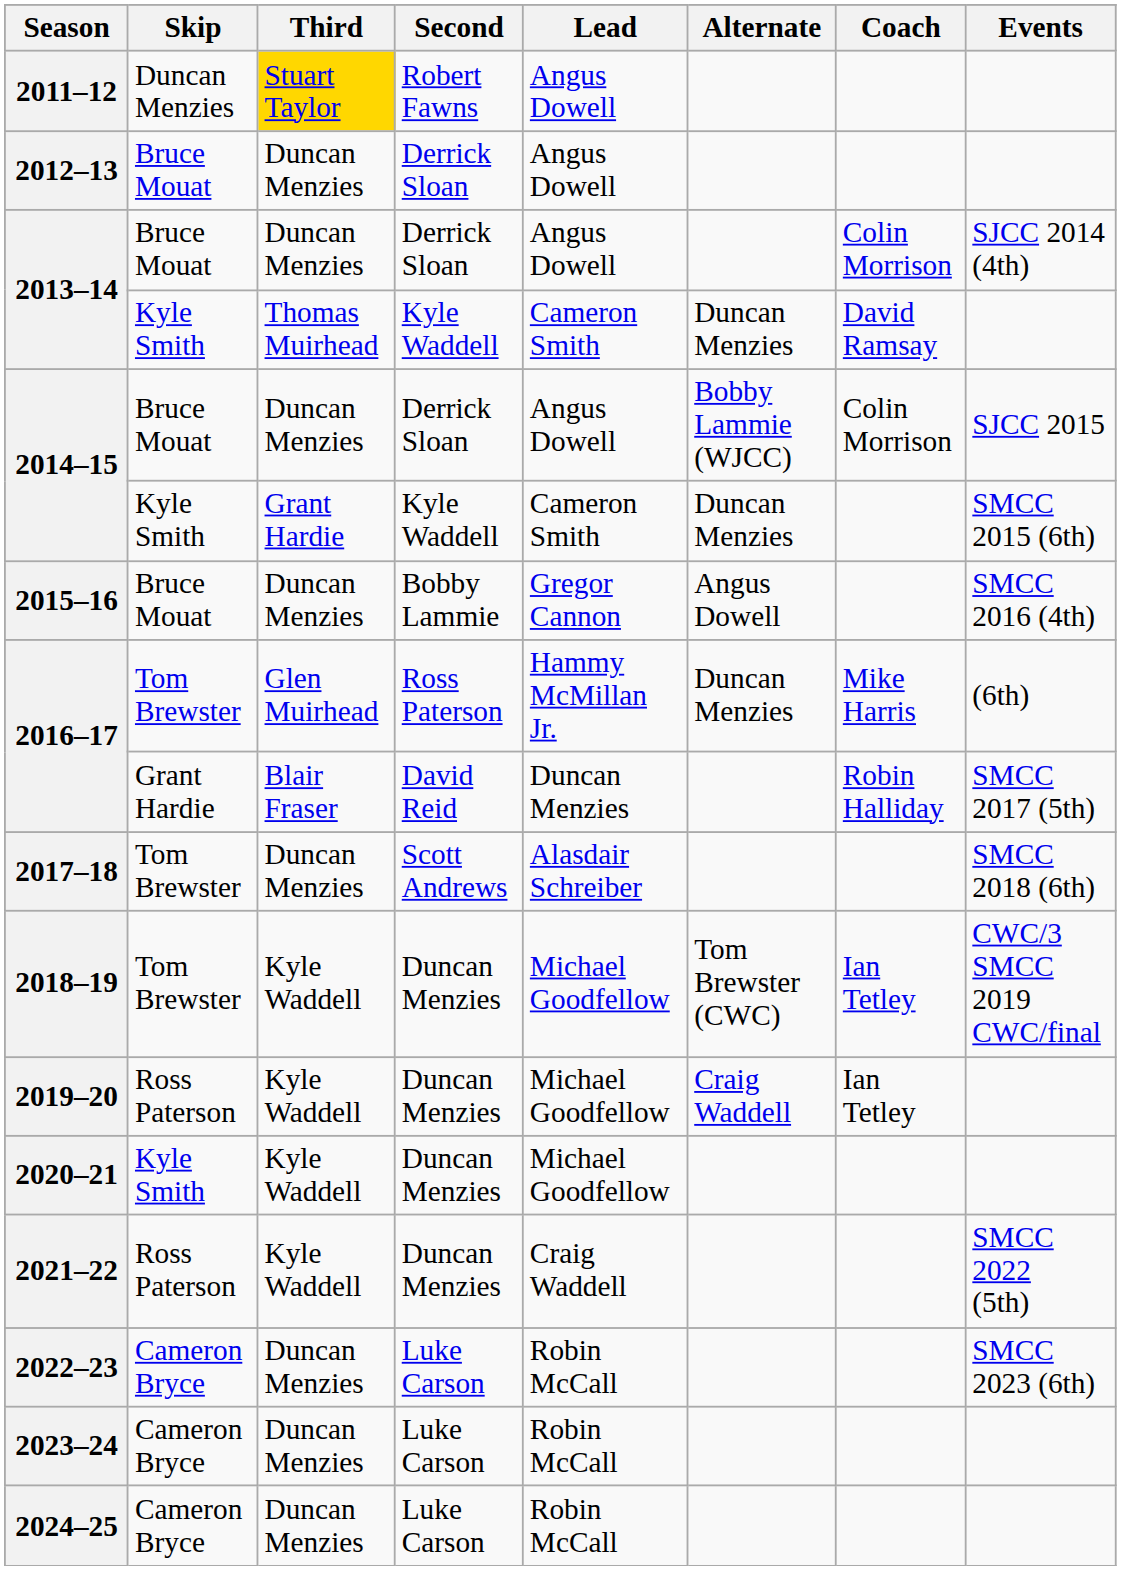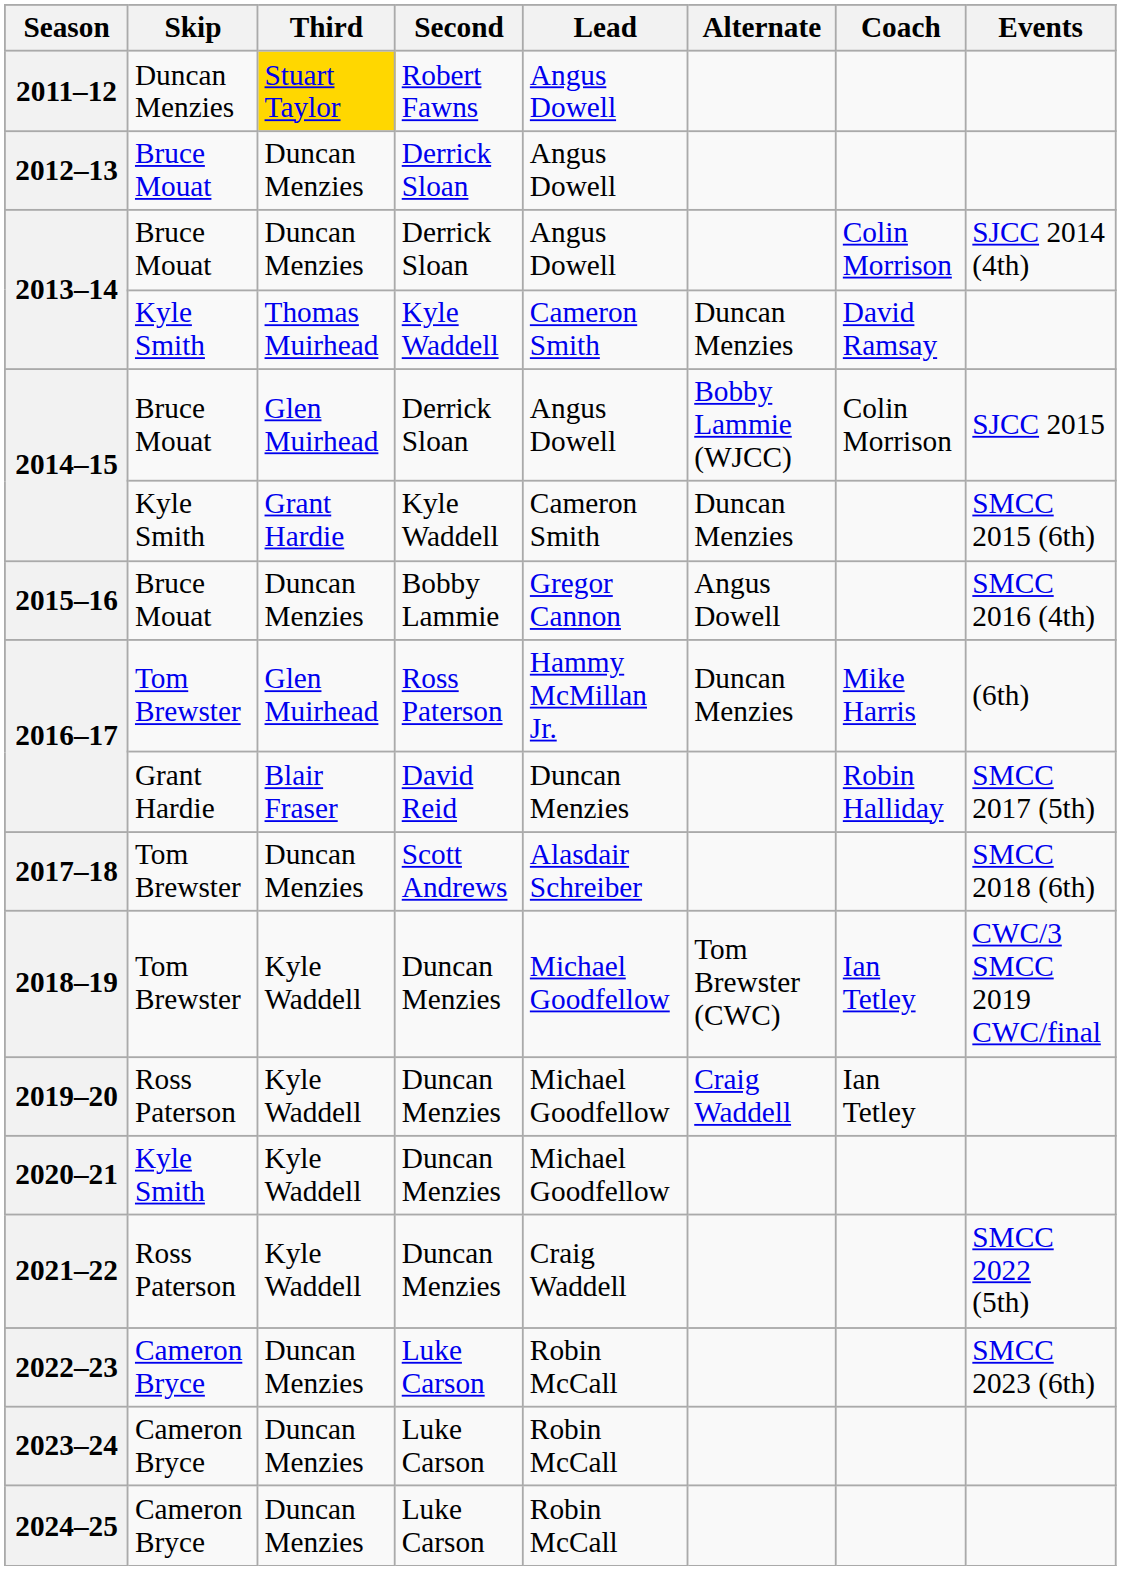 <table class="wikitable">
 <tr>
 <th scope="col" width=60>Season</th>
 <th scope="col">Skip</th>
 <th scope="col">Third</th>
 <th scope="col">Second</th>
 <th scope="col">Lead</th>
 <th scope="col">Alternate</th>
 <th scope="col">Coach</th>
 <th scope="col">Events</th>
 </tr>
 <tr>
 <th scope="row">2011–12</th>
 <td>Duncan Menzies</td>
 <td style="background: gold;"><a href='#'>Stuart Taylor</a></td>
 <td><a href='#'>Robert Fawns</a></td>
 <td><a href='#'>Angus Dowell</a></td>
 <td></td>
 <td></td>
 <td></td>
 </tr>
 <tr>
 <th scope="row">2012–13</th>
 <td><a href='#'>Bruce Mouat</a></td>
 <td>Duncan Menzies</td>
 <td><a href='#'>Derrick Sloan</a></td>
 <td>Angus Dowell</td>
 <td></td>
 <td></td>
 <td></td>
 </tr>
 <tr>
 <th scope="row" rowspan=2>2013–14</th>
 <td>Bruce Mouat</td>
 <td>Duncan Menzies</td>
 <td>Derrick Sloan</td>
 <td>Angus Dowell</td>
 <td></td>
 <td><a href='#'>Colin Morrison</a></td>
 <td><a href='#'>SJCC</a> 2014 (4th)</td>
 </tr>
 <tr>
 <td><a href='#'>Kyle Smith</a></td>
 <td><a href='#'>Thomas Muirhead</a></td>
 <td><a href='#'>Kyle Waddell</a></td>
 <td><a href='#'>Cameron Smith</a></td>
 <td>Duncan Menzies</td>
 <td><a href='#'>David Ramsay</a></td>
 <td> </td>
 </tr>
 <tr>
 <th scope="row" rowspan=2>2014–15</th>
 <td>Bruce Mouat</td>
-<td>Duncan Menzies</td>
+<td><a href='#'>Glen Muirhead</a></td>
 <td>Derrick Sloan</td>
 <td>Angus Dowell</td>
 <td><a href='#'>Bobby Lammie</a> (WJCC)</td>
 <td>Colin Morrison</td>
 <td><a href='#'>SJCC</a> 2015 <br> </td>
 </tr>
 <tr>
 <td>Kyle Smith</td>
 <td><a href='#'>Grant Hardie</a></td>
 <td>Kyle Waddell</td>
 <td>Cameron Smith</td>
 <td>Duncan Menzies</td>
 <td></td>
 <td><a href='#'>SMCC</a> 2015 (6th)</td>
 </tr>
 <tr>
 <th scope="row">2015–16</th>
 <td>Bruce Mouat</td>
 <td>Duncan Menzies</td>
 <td>Bobby Lammie</td>
 <td><a href='#'>Gregor Cannon</a></td>
 <td>Angus Dowell</td>
 <td></td>
 <td><a href='#'>SMCC</a> 2016 (4th)</td>
 </tr>
 <tr>
 <th scope="row" rowspan=2>2016–17</th>
 <td><a href='#'>Tom Brewster</a></td>
 <td><a href='#'>Glen Muirhead</a></td>
 <td><a href='#'>Ross Paterson</a></td>
 <td><a href='#'>Hammy McMillan Jr.</a></td>
 <td>Duncan Menzies</td>
 <td><a href='#'>Mike Harris</a></td>
 <td> (6th)</td>
 </tr>
 <tr>
 <td>Grant Hardie</td>
 <td><a href='#'>Blair Fraser</a></td>
 <td><a href='#'>David Reid</a></td>
 <td>Duncan Menzies</td>
 <td></td>
 <td><a href='#'>Robin Halliday</a></td>
 <td><a href='#'>SMCC</a> 2017 (5th)</td>
 </tr>
 <tr>
 <th scope="row">2017–18</th>
 <td>Tom Brewster</td>
 <td>Duncan Menzies</td>
 <td><a href='#'>Scott Andrews</a></td>
 <td><a href='#'>Alasdair Schreiber</a></td>
 <td></td>
 <td></td>
 <td><a href='#'>SMCC</a> 2018 (6th)</td>
 </tr>
 <tr>
 <th scope="row">2018–19</th>
 <td>Tom Brewster</td>
 <td>Kyle Waddell</td>
 <td>Duncan Menzies</td>
 <td><a href='#'>Michael Goodfellow</a></td>
 <td>Tom Brewster (CWC)</td>
 <td><a href='#'>Ian Tetley</a></td>
 <td><a href='#'>CWC/3</a> <br><a href='#'>SMCC</a> 2019 <br><a href='#'>CWC/final</a> </td>
 </tr>
 <tr>
 <th scope="row">2019–20</th>
 <td>Ross Paterson</td>
 <td>Kyle Waddell</td>
 <td>Duncan Menzies</td>
 <td>Michael Goodfellow</td>
 <td><a href='#'>Craig Waddell</a></td>
 <td>Ian Tetley</td>
 <td> </td>
 </tr>
 <tr>
 <th scope="row">2020–21</th>
 <td><a href='#'>Kyle Smith</a></td>
 <td>Kyle Waddell</td>
 <td>Duncan Menzies</td>
 <td>Michael Goodfellow</td>
 <td></td>
 <td></td>
 <td></td>
 </tr>
 <tr>
 <th scope="row">2021–22</th>
 <td>Ross Paterson</td>
 <td>Kyle Waddell</td>
 <td>Duncan Menzies</td>
 <td>Craig Waddell</td>
 <td></td>
 <td></td>
 <td><a href='#'>SMCC 2022</a>  <br>  (5th)</td>
 </tr>
 <tr>
 <th scope="row">2022–23</th>
 <td><a href='#'>Cameron Bryce</a></td>
 <td>Duncan Menzies</td>
 <td><a href='#'>Luke Carson</a></td>
 <td>Robin McCall</td>
 <td></td>
 <td></td>
 <td><a href='#'>SMCC</a> 2023 (6th)</td>
 </tr>
 <tr>
 <th scope="row">2023–24</th>
 <td>Cameron Bryce</td>
 <td>Duncan Menzies</td>
 <td>Luke Carson</td>
 <td>Robin McCall</td>
 <td></td>
 <td></td>
 <td></td>
 </tr>
 <tr>
 <th scope="row">2024–25</th>
 <td>Cameron Bryce</td>
 <td>Duncan Menzies</td>
 <td>Luke Carson</td>
 <td>Robin McCall</td>
 <td></td>
 <td></td>
 <td></td>
 </tr>
 </table>
